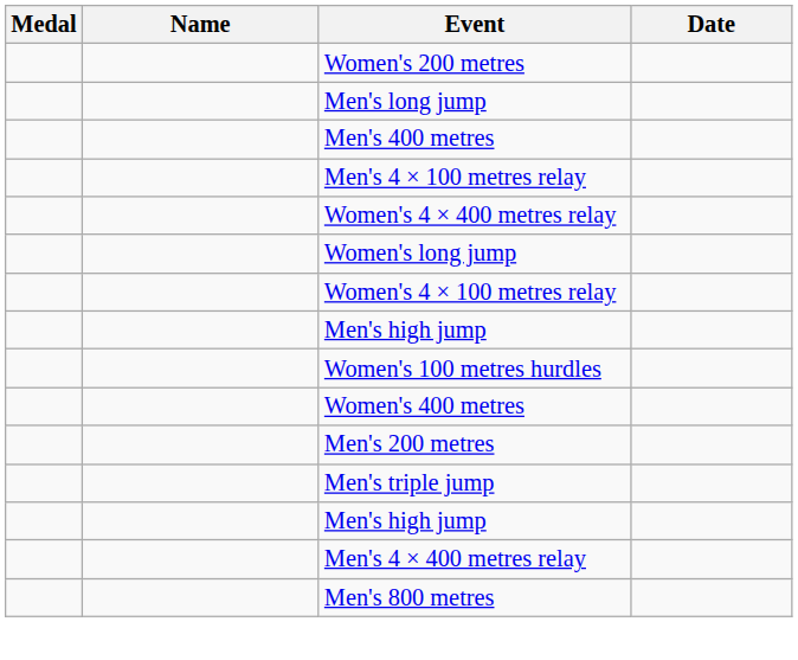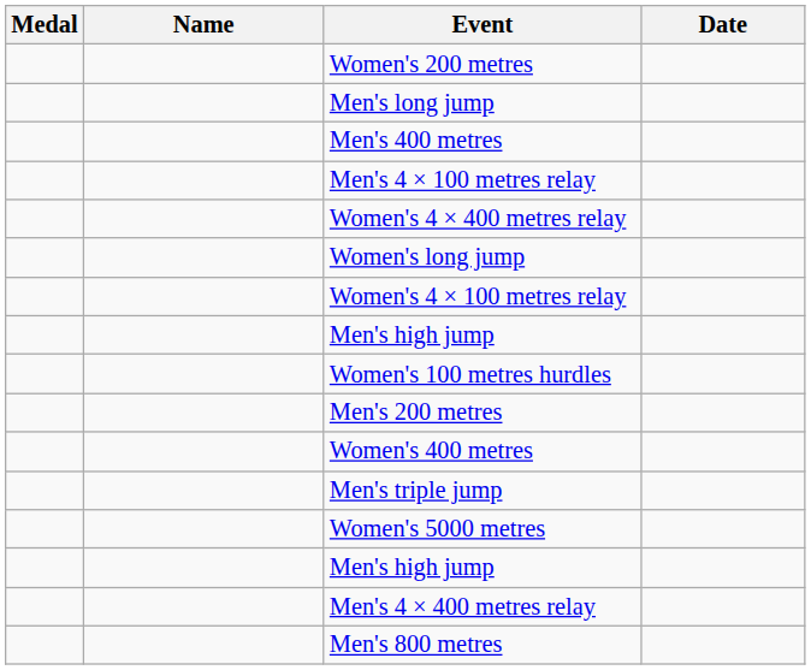 <table class="wikitable sortable" style="font-size:100%">
 <tr>
 <th>Medal</th>
 <th width=150>Name</th>
 <th width=200>Event</th>
 <th width=100>Date</th>
 </tr>
 <tr>
 <td></td>
 <td></td>
 <td><a href='#'>Women's 200 metres</a></td>
 <td></td>
 </tr>
 <tr>
 <td></td>
 <td></td>
 <td><a href='#'>Men's long jump</a></td>
 <td></td>
 </tr>
 <tr>
 <td></td>
 <td></td>
 <td><a href='#'>Men's 400 metres</a></td>
 <td></td>
 </tr>
 <tr>
 <td></td>
 <td><br></td>
 <td><a href='#'>Men's 4 × 100 metres relay</a></td>
 <td></td>
 </tr>
 <tr>
 <td></td>
 <td><br></td>
 <td><a href='#'>Women's 4 × 400 metres relay</a></td>
 <td></td>
 </tr>
 <tr>
 <td></td>
 <td></td>
 <td><a href='#'>Women's long jump</a></td>
 <td></td>
 </tr>
 <tr>
 <td></td>
 <td><br></td>
 <td><a href='#'>Women's 4 × 100 metres relay</a></td>
 <td></td>
 </tr>
 <tr>
 <td></td>
 <td></td>
 <td><a href='#'>Men's high jump</a></td>
 <td></td>
 </tr>
 <tr>
 <td></td>
 <td></td>
 <td><a href='#'>Women's 100 metres hurdles</a></td>
 <td></td>
 </tr>
 <tr>
 <td></td>
 <td></td>
+<td><a href='#'>Men's 200 metres</a></td>
+<td></td>
+</tr>
+<tr>
+<td></td>
+<td></td>
 <td><a href='#'>Women's 400 metres</a></td>
 <td></td>
 </tr>
 <tr>
 <td></td>
 <td></td>
-<td><a href='#'>Men's 200 metres</a></td>
+<td><a href='#'>Men's triple jump</a></td>
 <td></td>
 </tr>
 <tr>
 <td></td>
 <td></td>
-<td><a href='#'>Men's triple jump</a></td>
+<td><a href='#'>Women's 5000 metres</a></td>
 <td></td>
 </tr>
 <tr>
 <td></td>
 <td></td>
 <td><a href='#'>Men's high jump</a></td>
 <td></td>
 </tr>
 <tr>
 <td></td>
 <td><br></td>
 <td><a href='#'>Men's 4 × 400 metres relay</a></td>
 <td></td>
 </tr>
 <tr>
 <td></td>
 <td></td>
 <td><a href='#'>Men's 800 metres</a></td>
 <td></td>
 </tr>
 </table>
